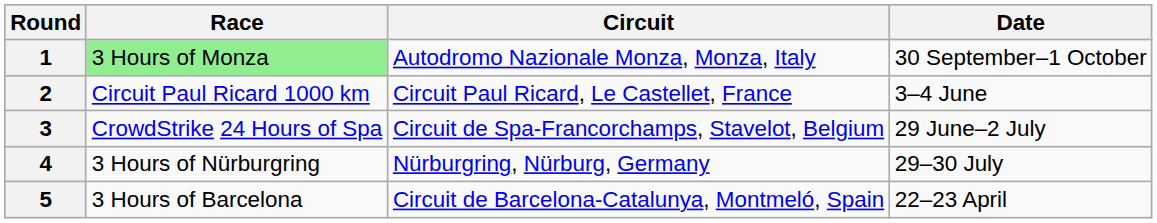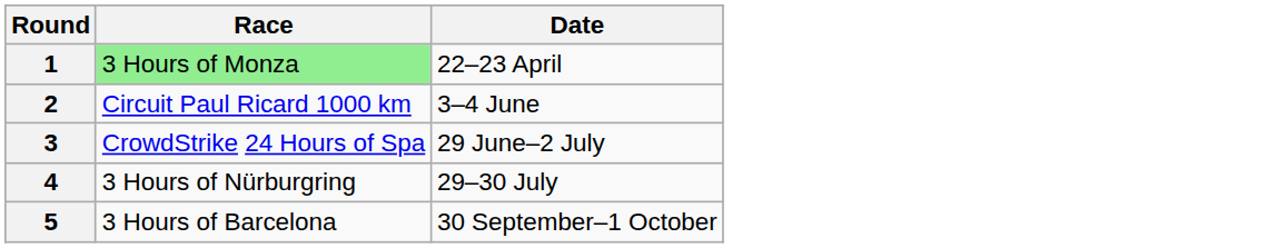 <table class="wikitable" style="font-size: 85%;">
 <tr>
 <th>Round</th>
 <th>Race</th>
-<th>Circuit</th>
 <th>Date</th>
 </tr>
 <tr>
 <th>1</th>
 <td style="background: lightgreen;">3 Hours of Monza</td>
-<td> <a href='#'>Autodromo Nazionale Monza</a>, <a href='#'>Monza</a>, <a href='#'>Italy</a></td>
-<td>30 September–1 October</td>
+<td>22–23 April</td>
 </tr>
 <tr>
 <th>2</th>
 <td><a href='#'>Circuit Paul Ricard 1000 km</a></td>
-<td> <a href='#'>Circuit Paul Ricard</a>, <a href='#'>Le Castellet</a>, <a href='#'>France</a></td>
 <td>3–4 June</td>
 </tr>
 <tr>
 <th>3</th>
 <td><a href='#'>CrowdStrike</a> <a href='#'>24 Hours of Spa</a></td>
-<td> <a href='#'>Circuit de Spa-Francorchamps</a>, <a href='#'>Stavelot</a>, <a href='#'>Belgium</a></td>
 <td>29 June–2 July</td>
 </tr>
 <tr>
 <th>4</th>
 <td>3 Hours of Nürburgring</td>
-<td> <a href='#'>Nürburgring</a>, <a href='#'>Nürburg</a>, <a href='#'>Germany</a></td>
 <td>29–30 July</td>
 </tr>
 <tr>
 <th>5</th>
 <td>3 Hours of Barcelona</td>
-<td> <a href='#'>Circuit de Barcelona-Catalunya</a>, <a href='#'>Montmeló</a>, <a href='#'>Spain</a></td>
-<td>22–23 April</td>
+<td>30 September–1 October</td>
 </tr>
 </table>
